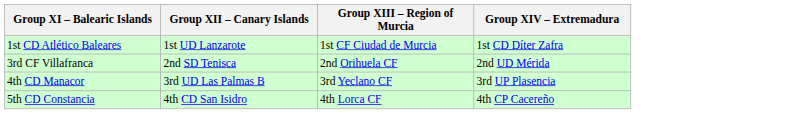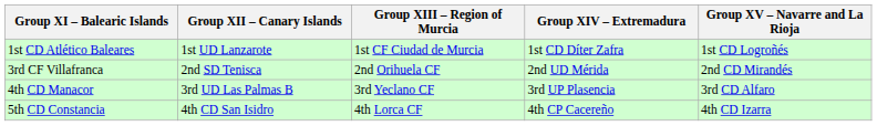 <table class="wikitable">
 <tr>
 <th width=210>Group XI – Balearic Islands </th>
 <th width=210>Group XII – Canary Islands </th>
 <th width=210>Group XIII – Region of Murcia </th>
 <th width=210>Group XIV – Extremadura </th>
+<th width=210>Group XV – Navarre and La Rioja </th>
 </tr>
 <tr style="background:#D0FFD0;">
 <td>1st <a href='#'>CD Atlético Baleares</a></td>
 <td>1st <a href='#'>UD Lanzarote</a></td>
 <td>1st <a href='#'>CF Ciudad de Murcia</a></td>
 <td>1st <a href='#'>CD Díter Zafra</a></td>
+<td>1st <a href='#'>CD Logroñés</a></td>
 </tr>
 <tr style="background:#D0FFD0;">
 <td>3rd CF Villafranca</td>
 <td>2nd <a href='#'>SD Tenisca</a></td>
 <td>2nd <a href='#'>Orihuela CF</a></td>
 <td>2nd <a href='#'>UD Mérida</a></td>
+<td>2nd <a href='#'>CD Mirandés</a></td>
 </tr>
 <tr style="background:#D0FFD0;">
 <td>4th <a href='#'>CD Manacor</a></td>
 <td>3rd <a href='#'>UD Las Palmas B</a></td>
 <td>3rd <a href='#'>Yeclano CF</a></td>
 <td>3rd <a href='#'>UP Plasencia</a></td>
+<td>3rd <a href='#'>CD Alfaro</a></td>
 </tr>
 <tr style="background:#D0FFD0;">
 <td>5th <a href='#'>CD Constancia</a></td>
 <td>4th <a href='#'>CD San Isidro</a></td>
 <td>4th <a href='#'>Lorca CF</a></td>
 <td>4th <a href='#'>CP Cacereño</a></td>
+<td>4th <a href='#'>CD Izarra</a></td>
 </tr>
 </table>
